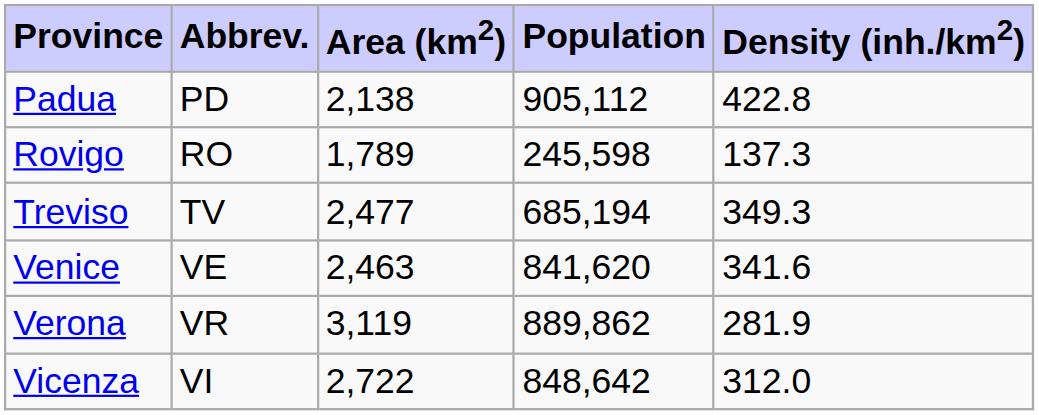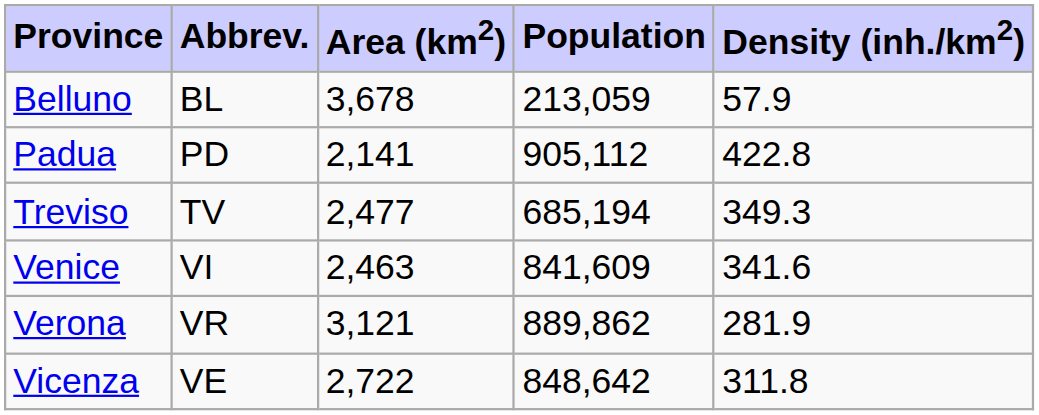 <table class="wikitable centered">
 <tr>
 <th style="background:#ccf; ">Province</th>
 <th style="background:#ccf; ">Abbrev.</th>
 <th style="background:#ccf; ">Area (km<sup>2</sup>)</th>
 <th style="background:#ccf; ">Population</th>
 <th style="background:#ccf; ">Density (inh./km<sup>2</sup>)</th>
 </tr>
 <tr>
+<td><a href='#'>Belluno</a></td>
+<td>BL</td>
+<td>3,678</td>
+<td>213,059</td>
+<td>57.9</td>
+</tr>
+<tr>
 <td><a href='#'>Padua</a></td>
 <td>PD</td>
-<td>2,138</td>
+<td>2,141</td>
 <td>905,112</td>
 <td>422.8</td>
-</tr>
-<tr>
-<td><a href='#'>Rovigo</a></td>
-<td>RO</td>
-<td>1,789</td>
-<td>245,598</td>
-<td>137.3</td>
 </tr>
 <tr>
 <td><a href='#'>Treviso</a></td>
 <td>TV</td>
 <td>2,477</td>
 <td>685,194</td>
 <td>349.3</td>
 </tr>
 <tr>
 <td><a href='#'>Venice</a></td>
-<td>VE</td>
+<td>VI</td>
 <td>2,463</td>
-<td>841,620</td>
+<td>841,609</td>
 <td>341.6</td>
 </tr>
 <tr>
 <td><a href='#'>Verona</a></td>
 <td>VR</td>
-<td>3,119</td>
+<td>3,121</td>
 <td>889,862</td>
 <td>281.9</td>
 </tr>
 <tr>
 <td><a href='#'>Vicenza</a></td>
-<td>VI</td>
+<td>VE</td>
 <td>2,722</td>
 <td>848,642</td>
-<td>312.0</td>
+<td>311.8</td>
 </tr>
 </table>
